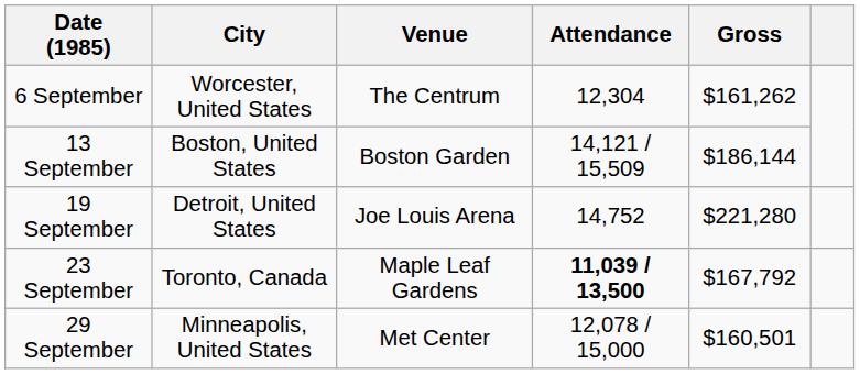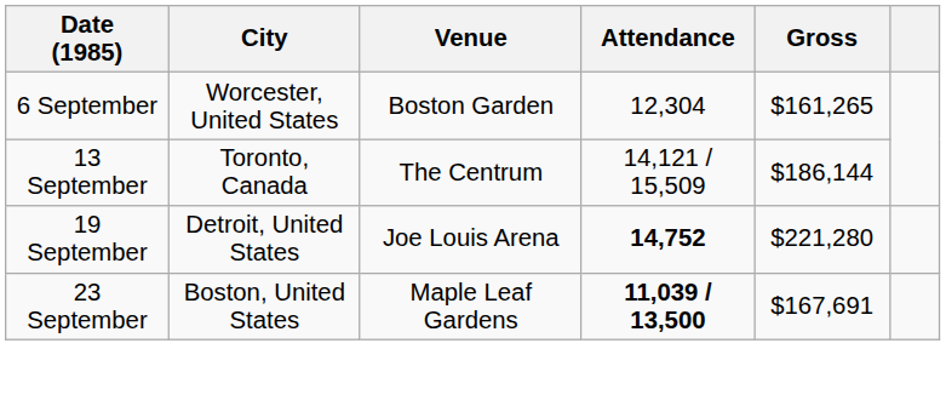 <table class="wikitable sortable plainrowheaders" style="text-align:center;">
 <tr>
 <th scope="col" style="width:9em;">Date<br>(1985)</th>
 <th scope="col" style="width:13em;">City</th>
 <th scope="col" style="width:19em;">Venue</th>
 <th scope="col" style="width:9em;">Attendance</th>
 <th scope="col" style="width:7em;">Gross</th>
 <th scope="col" style="width:5em;" class="unsortable"></th>
 </tr>
 <tr>
 <td>6 September</td>
 <td>Worcester, United States</td>
-<td>The Centrum</td>
+<td>Boston Garden</td>
 <td>12,304</td>
-<td>$161,262</td>
+<td>$161,265</td>
 <td rowspan="2"></td>
 </tr>
 <tr>
 <td>13 September</td>
-<td>Boston, United States</td>
-<td>Boston Garden</td>
+<td>Toronto, Canada</td>
+<td>The Centrum</td>
 <td>14,121 / 15,509</td>
 <td>$186,144</td>
 </tr>
 <tr>
 <td>19 September</td>
 <td>Detroit, United States</td>
 <td>Joe Louis Arena</td>
-<td>14,752</td>
+<td><strong>14,752</strong></td>
 <td>$221,280</td>
 <td></td>
 </tr>
 <tr>
 <td>23 September</td>
-<td>Toronto, Canada</td>
+<td>Boston, United States</td>
 <td>Maple Leaf Gardens</td>
 <td><strong>11,039 / 13,500</strong></td>
-<td>$167,792</td>
-<td></td>
-</tr>
-<tr>
-<td>29 September</td>
-<td>Minneapolis, United States</td>
-<td>Met Center</td>
-<td>12,078 / 15,000</td>
-<td>$160,501</td>
+<td>$167,691</td>
 <td></td>
 </tr>
 </table>
